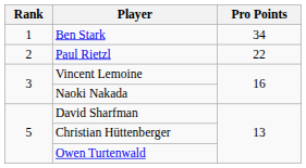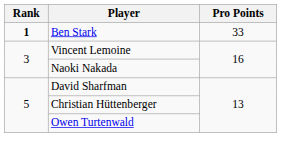 <table class="wikitable" width=30%>
 <tr>
 <th>Rank</th>
 <th>Player</th>
 <th>Pro Points</th>
 </tr>
 <tr>
-<td align=center>1</td>
+<td align=center><strong>1</strong></td>
 <td> <a href='#'>Ben Stark</a></td>
-<td align=center>34</td>
-</tr>
-<tr>
-<td align=center>2</td>
-<td> <a href='#'>Paul Rietzl</a></td>
-<td align=center>22</td>
+<td align=center>33</td>
 </tr>
 <tr>
 <td align=center rowspan=2>3</td>
 <td> Vincent Lemoine</td>
 <td align=center rowspan=2>16</td>
 </tr>
 <tr>
 <td> Naoki Nakada</td>
 </tr>
 <tr>
 <td align=center rowspan=3>5</td>
 <td> David Sharfman</td>
 <td align=center rowspan=3>13</td>
 </tr>
 <tr>
 <td> Christian Hüttenberger</td>
 </tr>
 <tr>
 <td> <a href='#'>Owen Turtenwald</a></td>
 </tr>
 </table>
